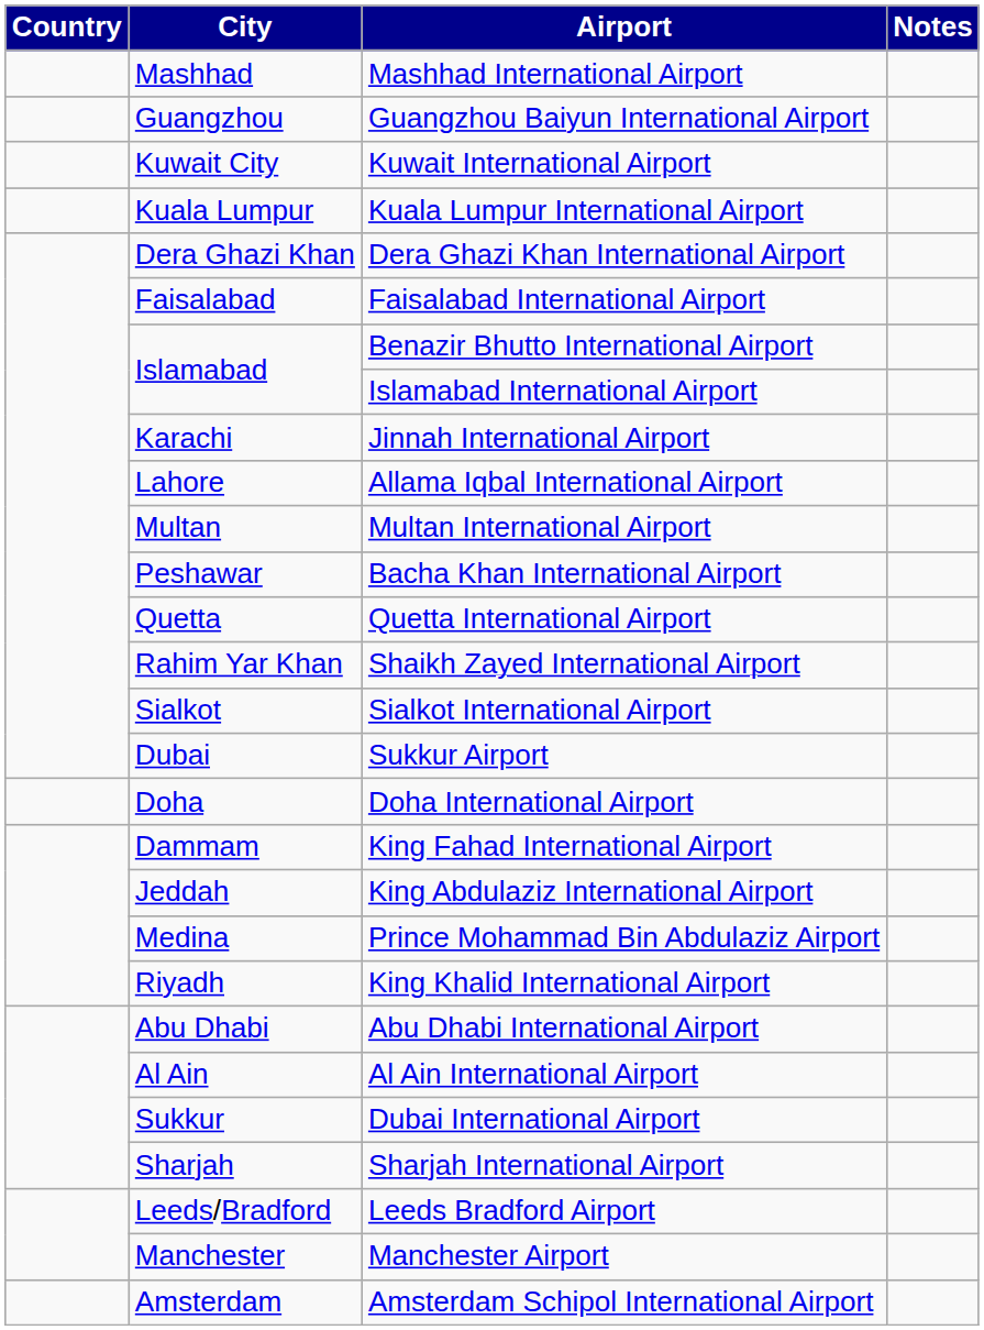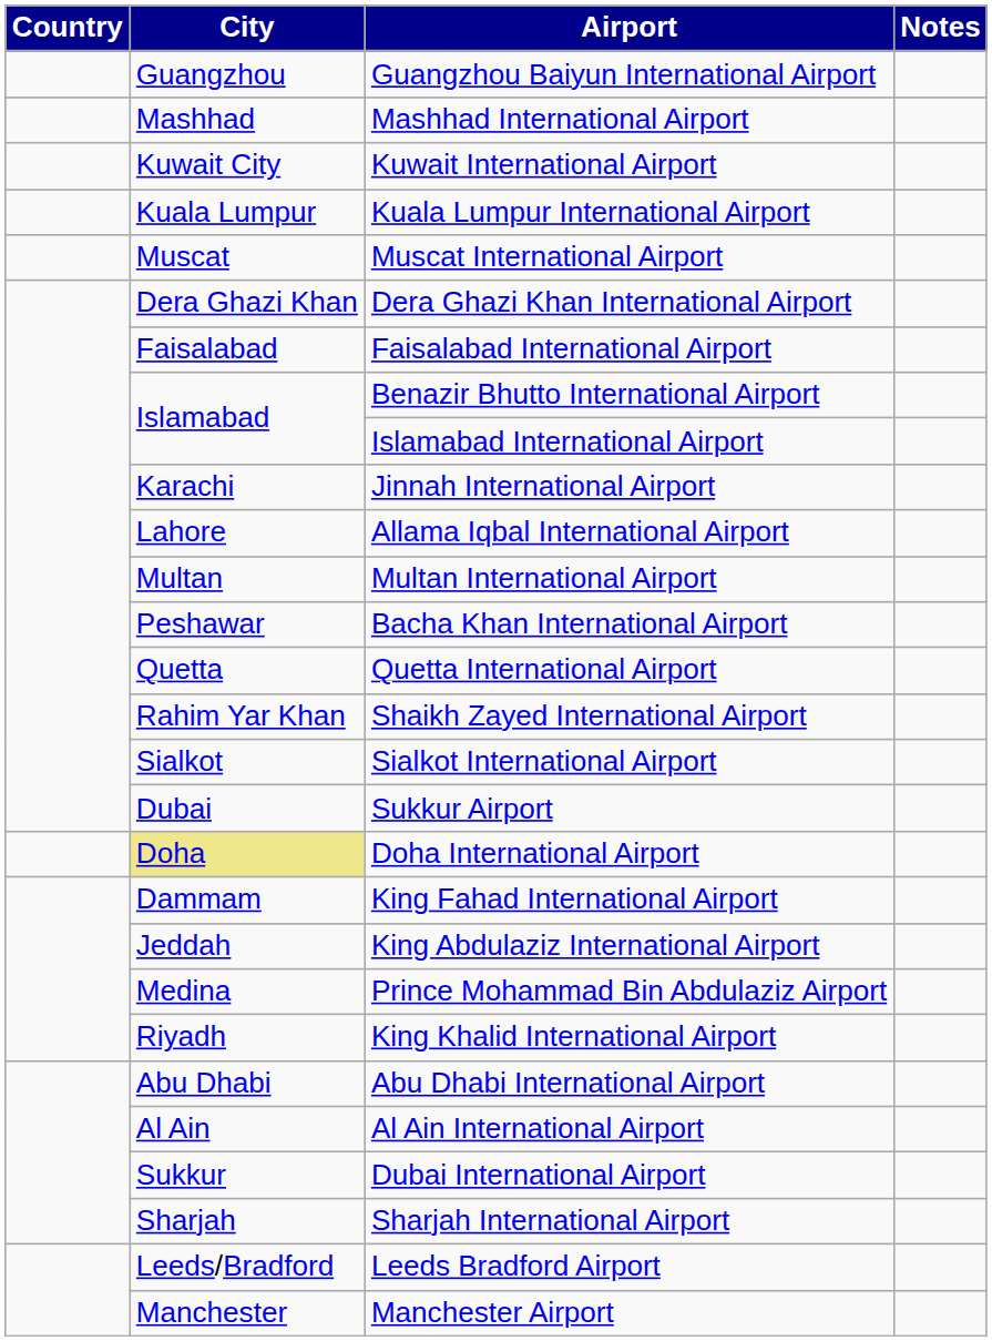 <table class="wikitable sortable">
 <tr>
 <th style="background-color:darkblue;color: white">Country</th>
 <th style="background-color:darkblue;color: white">City</th>
 <th style="background-color:darkblue;color: white">Airport</th>
 <th style="background-color:darkblue;color: white">Notes</th>
 </tr>
 <tr>
 <td></td>
-<td><a href='#'>Mashhad</a></td>
-<td><a href='#'>Mashhad International Airport</a></td>
+<td><a href='#'>Guangzhou</a></td>
+<td><a href='#'>Guangzhou Baiyun International Airport</a></td>
 <td></td>
 </tr>
 <tr>
 <td></td>
-<td><a href='#'>Guangzhou</a></td>
-<td><a href='#'>Guangzhou Baiyun International Airport</a></td>
+<td><a href='#'>Mashhad</a></td>
+<td><a href='#'>Mashhad International Airport</a></td>
 <td></td>
 </tr>
 <tr>
 <td></td>
 <td><a href='#'>Kuwait City</a></td>
 <td><a href='#'>Kuwait International Airport</a></td>
 <td></td>
 </tr>
 <tr>
 <td></td>
 <td><a href='#'>Kuala Lumpur</a></td>
 <td><a href='#'>Kuala Lumpur International Airport</a></td>
+<td></td>
+</tr>
+<tr>
+<td></td>
+<td><a href='#'>Muscat</a></td>
+<td><a href='#'>Muscat International Airport</a></td>
 <td></td>
 </tr>
 <tr>
 <td rowspan="12"></td>
 <td><a href='#'>Dera Ghazi Khan</a></td>
 <td><a href='#'>Dera Ghazi Khan International Airport</a></td>
 <td></td>
 </tr>
 <tr>
 <td><a href='#'>Faisalabad</a></td>
 <td><a href='#'>Faisalabad International Airport</a></td>
 <td></td>
 </tr>
 <tr>
 <td rowspan="2"><a href='#'>Islamabad</a></td>
 <td><a href='#'>Benazir Bhutto International Airport</a></td>
 <td></td>
 </tr>
 <tr>
 <td><a href='#'>Islamabad International Airport</a></td>
 <td></td>
 </tr>
 <tr>
 <td><a href='#'>Karachi</a></td>
 <td><a href='#'>Jinnah International Airport</a></td>
 <td></td>
 </tr>
 <tr>
 <td><a href='#'>Lahore</a></td>
 <td><a href='#'>Allama Iqbal International Airport</a></td>
 <td></td>
 </tr>
 <tr>
 <td><a href='#'>Multan</a></td>
 <td><a href='#'>Multan International Airport</a></td>
 <td></td>
 </tr>
 <tr>
 <td><a href='#'>Peshawar</a></td>
 <td><a href='#'>Bacha Khan International Airport</a></td>
 <td></td>
 </tr>
 <tr>
 <td><a href='#'>Quetta</a></td>
 <td><a href='#'>Quetta International Airport</a></td>
 <td></td>
 </tr>
 <tr>
 <td><a href='#'>Rahim Yar Khan</a></td>
 <td><a href='#'>Shaikh Zayed International Airport</a></td>
 <td></td>
 </tr>
 <tr>
 <td><a href='#'>Sialkot</a></td>
 <td><a href='#'>Sialkot International Airport</a></td>
 <td></td>
 </tr>
 <tr>
 <td><a href='#'>Dubai</a></td>
 <td><a href='#'>Sukkur Airport</a></td>
 <td></td>
 </tr>
 <tr>
 <td></td>
-<td><a href='#'>Doha</a></td>
+<td style="background: khaki;"><a href='#'>Doha</a></td>
 <td><a href='#'>Doha International Airport</a></td>
 <td></td>
 </tr>
 <tr>
 <td rowspan="4"></td>
 <td><a href='#'>Dammam</a></td>
 <td><a href='#'>King Fahad International Airport</a></td>
 <td></td>
 </tr>
 <tr>
 <td><a href='#'>Jeddah</a></td>
 <td><a href='#'>King Abdulaziz International Airport</a></td>
 <td></td>
 </tr>
 <tr>
 <td><a href='#'>Medina</a></td>
 <td><a href='#'>Prince Mohammad Bin Abdulaziz Airport</a></td>
 <td></td>
 </tr>
 <tr>
 <td><a href='#'>Riyadh</a></td>
 <td><a href='#'>King Khalid International Airport</a></td>
 <td></td>
 </tr>
 <tr>
 <td rowspan="4"></td>
 <td><a href='#'>Abu Dhabi</a></td>
 <td><a href='#'>Abu Dhabi International Airport</a></td>
 <td></td>
 </tr>
 <tr>
 <td><a href='#'>Al Ain</a></td>
 <td><a href='#'>Al Ain International Airport</a></td>
 <td></td>
 </tr>
 <tr>
 <td><a href='#'>Sukkur</a></td>
 <td><a href='#'>Dubai International Airport</a></td>
 <td></td>
 </tr>
 <tr>
 <td><a href='#'>Sharjah</a></td>
 <td><a href='#'>Sharjah International Airport</a></td>
 <td></td>
 </tr>
 <tr>
 <td rowspan="2"></td>
 <td><a href='#'>Leeds</a>/<a href='#'>Bradford</a></td>
 <td><a href='#'>Leeds Bradford Airport</a></td>
 <td></td>
 </tr>
 <tr>
 <td><a href='#'>Manchester</a></td>
 <td><a href='#'>Manchester Airport</a></td>
 <td></td>
 </tr>
-<tr>
-<td></td>
-<td><a href='#'>Amsterdam</a></td>
-<td><a href='#'>Amsterdam Schipol International Airport</a></td>
-<td></td>
-</tr>
 </table>
